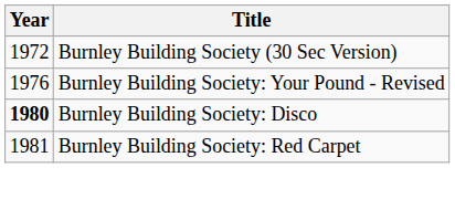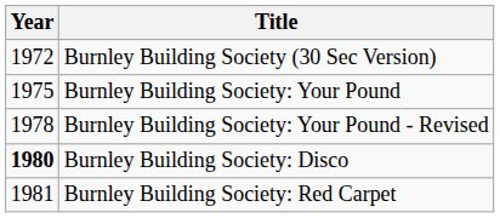 <table class="wikitable">
 <tr>
 <th>Year</th>
 <th>Title</th>
 </tr>
 <tr>
 <td>1972</td>
 <td>Burnley Building Society (30 Sec Version)</td>
 </tr>
 <tr>
-<td>1976</td>
+<td>1975</td>
+<td>Burnley Building Society: Your Pound</td>
+</tr>
+<tr>
+<td>1978</td>
 <td>Burnley Building Society: Your Pound - Revised</td>
 </tr>
 <tr>
 <td><strong>1980</strong></td>
 <td>Burnley Building Society: Disco</td>
 </tr>
 <tr>
 <td>1981</td>
 <td>Burnley Building Society: Red Carpet</td>
 </tr>
 </table>
